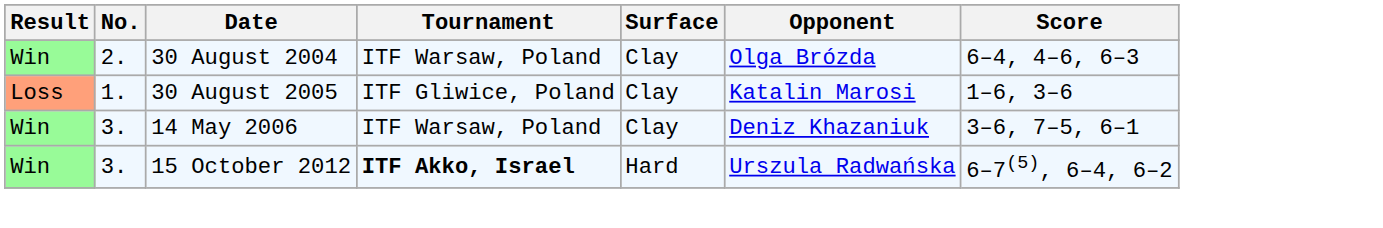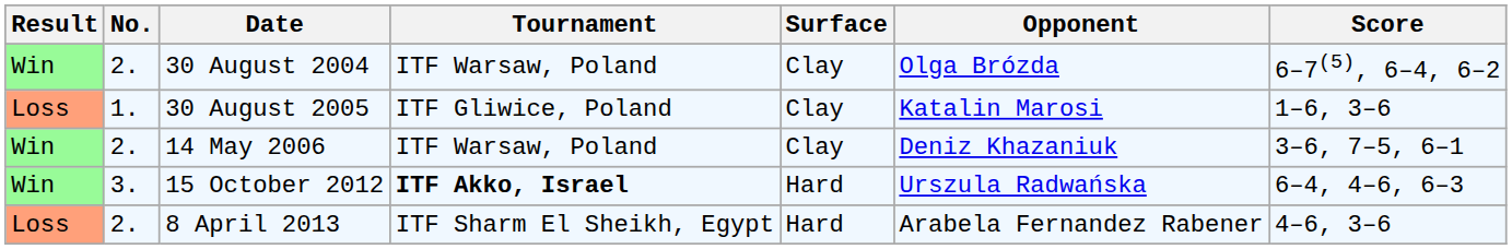 <table class="sortable wikitable" style=font-size:97%>
 <tr>
 <th>Result</th>
 <th>No.</th>
 <th>Date</th>
 <th>Tournament</th>
 <th>Surface</th>
 <th>Opponent</th>
 <th class="unsortable">Score</th>
 </tr>
 <tr bgcolor="#f0f8ff">
 <td style="background:#98fb98;">Win</td>
 <td>2.</td>
 <td>30 August 2004</td>
 <td>ITF Warsaw, Poland</td>
 <td>Clay</td>
 <td> <a href='#'>Olga Brózda</a></td>
-<td>6–4, 4–6, 6–3</td>
+<td>6–7<sup>(5)</sup>, 6–4, 6–2</td>
 </tr>
 <tr style="background:#f0f8ff;">
 <td style="background:#ffa07a;">Loss</td>
 <td>1.</td>
 <td>30 August 2005</td>
 <td>ITF Gliwice, Poland</td>
 <td>Clay</td>
 <td> <a href='#'>Katalin Marosi</a></td>
 <td>1–6, 3–6</td>
 </tr>
 <tr bgcolor=#f0f8ff>
 <td style="background:#98fb98;">Win</td>
-<td>3.</td>
+<td>2.</td>
 <td>14 May 2006</td>
 <td>ITF Warsaw, Poland</td>
 <td>Clay</td>
 <td> <a href='#'>Deniz Khazaniuk</a></td>
 <td>3–6, 7–5, 6–1</td>
 </tr>
 <tr bgcolor=#f0f8ff>
 <td style="background:#98fb98;">Win</td>
 <td>3.</td>
 <td>15 October 2012</td>
 <td><strong>ITF Akko, Israel</strong></td>
 <td>Hard</td>
 <td> <a href='#'>Urszula Radwańska</a></td>
-<td>6–7<sup>(5)</sup>, 6–4, 6–2</td>
+<td>6–4, 4–6, 6–3</td>
+</tr>
+<tr style="background:#f0f8ff;">
+<td style="background:#ffa07a;">Loss</td>
+<td>2.</td>
+<td>8 April 2013</td>
+<td>ITF Sharm El Sheikh, Egypt</td>
+<td>Hard</td>
+<td> Arabela Fernandez Rabener</td>
+<td>4–6, 3–6</td>
 </tr>
 </table>
